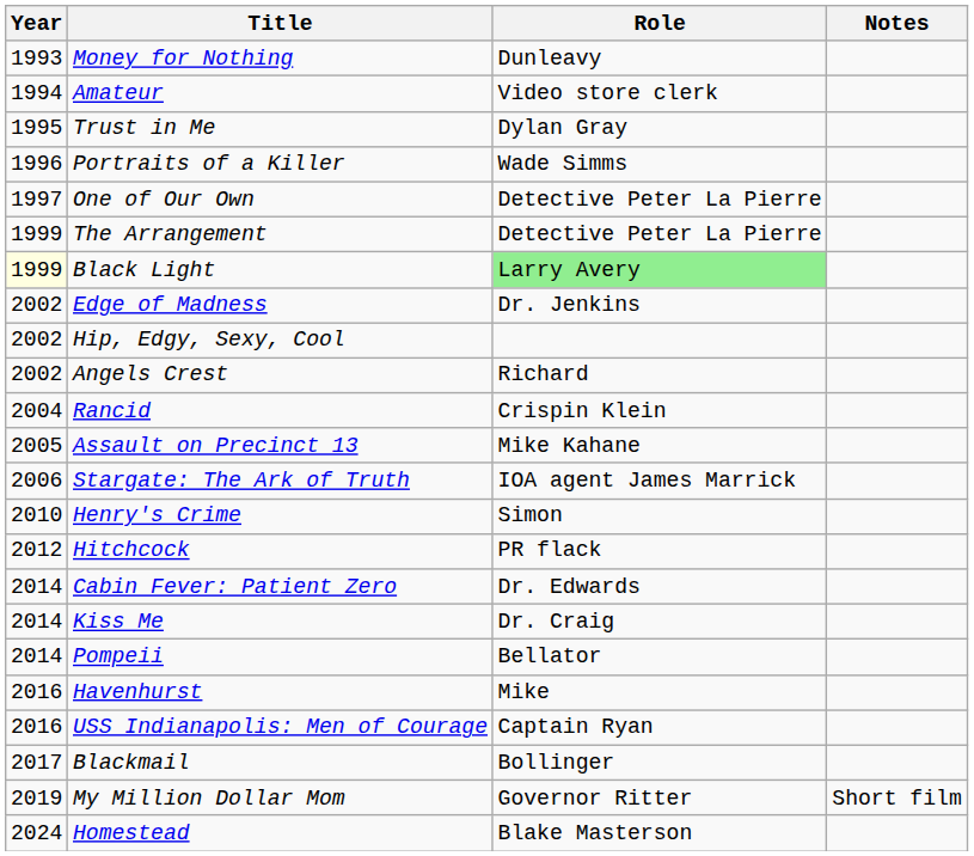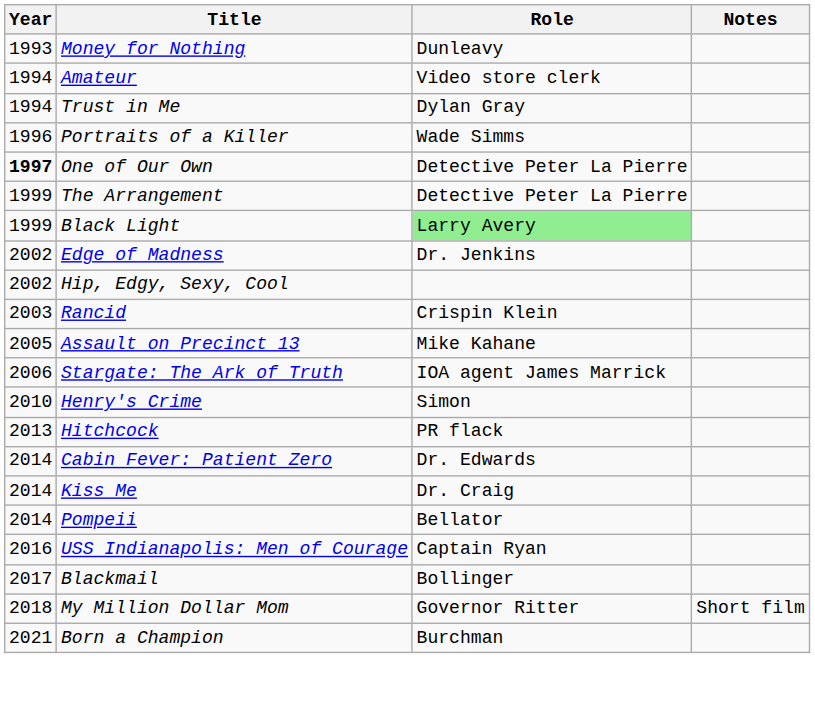 <table class="wikitable sortable">
 <tr>
 <th>Year</th>
 <th>Title</th>
 <th>Role</th>
 <th class="unsortable">Notes</th>
 </tr>
 <tr>
 <td>1993</td>
 <td><em><a href='#'>Money for Nothing</a></em></td>
 <td>Dunleavy</td>
 <td></td>
 </tr>
 <tr>
 <td>1994</td>
 <td><em><a href='#'>Amateur</a></em></td>
 <td>Video store clerk</td>
 <td></td>
 </tr>
 <tr>
-<td>1995</td>
+<td>1994</td>
 <td><em>Trust in Me</em></td>
 <td>Dylan Gray</td>
 <td></td>
 </tr>
 <tr>
 <td>1996</td>
 <td><em>Portraits of a Killer</em></td>
 <td>Wade Simms</td>
 <td></td>
 </tr>
 <tr>
-<td>1997</td>
+<td><strong>1997</strong></td>
 <td><em>One of Our Own</em></td>
 <td>Detective Peter La Pierre</td>
 <td></td>
 </tr>
 <tr>
 <td>1999</td>
 <td data-sort-value="Arrangement, The"><em>The Arrangement</em></td>
 <td>Detective Peter La Pierre</td>
 <td></td>
 </tr>
 <tr>
-<td style="background: lightyellow;">1999</td>
+<td>1999</td>
 <td><em>Black Light</em></td>
 <td style="background: lightgreen;">Larry Avery</td>
 <td></td>
 </tr>
 <tr>
 <td>2002</td>
 <td><em><a href='#'>Edge of Madness</a></em></td>
 <td>Dr. Jenkins</td>
 <td></td>
 </tr>
 <tr>
 <td>2002</td>
 <td><em>Hip, Edgy, Sexy, Cool</em></td>
 <td></td>
 <td></td>
 </tr>
 <tr>
-<td>2002</td>
-<td><em>Angels Crest</em></td>
-<td>Richard</td>
-<td></td>
-</tr>
-<tr>
-<td>2004</td>
+<td>2003</td>
 <td><em><a href='#'>Rancid</a></em></td>
 <td>Crispin Klein</td>
 <td></td>
 </tr>
 <tr>
 <td>2005</td>
 <td><em><a href='#'>Assault on Precinct 13</a></em></td>
 <td>Mike Kahane</td>
 <td></td>
 </tr>
 <tr>
 <td>2006</td>
 <td><em><a href='#'>Stargate: The Ark of Truth</a></em></td>
 <td>IOA agent James Marrick</td>
 <td></td>
 </tr>
 <tr>
 <td>2010</td>
 <td><em><a href='#'>Henry's Crime</a></em></td>
 <td>Simon</td>
 <td></td>
 </tr>
 <tr>
-<td>2012</td>
+<td>2013</td>
 <td><em><a href='#'>Hitchcock</a></em></td>
 <td>PR flack</td>
 <td></td>
 </tr>
 <tr>
 <td>2014</td>
 <td><em><a href='#'>Cabin Fever: Patient Zero</a></em></td>
 <td>Dr. Edwards</td>
 <td></td>
 </tr>
 <tr>
 <td>2014</td>
 <td><em><a href='#'>Kiss Me</a></em></td>
 <td>Dr. Craig</td>
 <td></td>
 </tr>
 <tr>
 <td>2014</td>
 <td><em><a href='#'>Pompeii</a></em></td>
 <td>Bellator</td>
 <td></td>
 </tr>
 <tr>
 <td>2016</td>
-<td><em><a href='#'>Havenhurst</a></em></td>
-<td>Mike</td>
-<td></td>
-</tr>
-<tr>
-<td>2016</td>
 <td><em><a href='#'>USS Indianapolis: Men of Courage</a></em></td>
 <td>Captain Ryan</td>
 <td></td>
 </tr>
 <tr>
 <td>2017</td>
 <td><em>Blackmail</em></td>
 <td>Bollinger</td>
 <td></td>
 </tr>
 <tr>
-<td>2019</td>
+<td>2018</td>
 <td><em>My Million Dollar Mom</em></td>
 <td>Governor Ritter</td>
 <td>Short film</td>
 </tr>
 <tr>
-<td>2024</td>
-<td><em><a href='#'>Homestead</a></em></td>
-<td>Blake Masterson</td>
+<td>2021</td>
+<td><em>Born a Champion</em></td>
+<td>Burchman</td>
 <td></td>
 </tr>
 </table>
